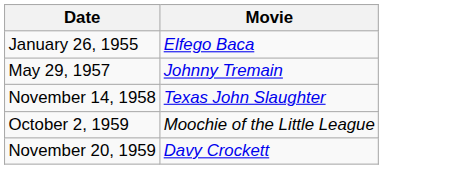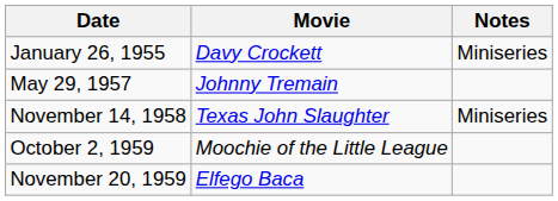 <table class="wikitable">
 <tr>
 <th>Date</th>
 <th>Movie</th>
+<th>Notes</th>
 </tr>
 <tr>
 <td>January 26, 1955</td>
-<td><em><a href='#'>Elfego Baca</a></em></td>
+<td><em><a href='#'>Davy Crockett</a></em></td>
+<td>Miniseries</td>
 </tr>
 <tr>
 <td>May 29, 1957</td>
 <td><em><a href='#'>Johnny Tremain</a></em></td>
+<td></td>
 </tr>
 <tr>
 <td>November 14, 1958</td>
 <td><em><a href='#'>Texas John Slaughter</a></em></td>
+<td>Miniseries</td>
 </tr>
 <tr>
 <td>October 2, 1959</td>
 <td><em>Moochie of the Little League</em></td>
+<td></td>
 </tr>
 <tr>
 <td>November 20, 1959</td>
-<td><em><a href='#'>Davy Crockett</a></em></td>
+<td><em><a href='#'>Elfego Baca</a></em></td>
+<td></td>
 </tr>
 </table>
